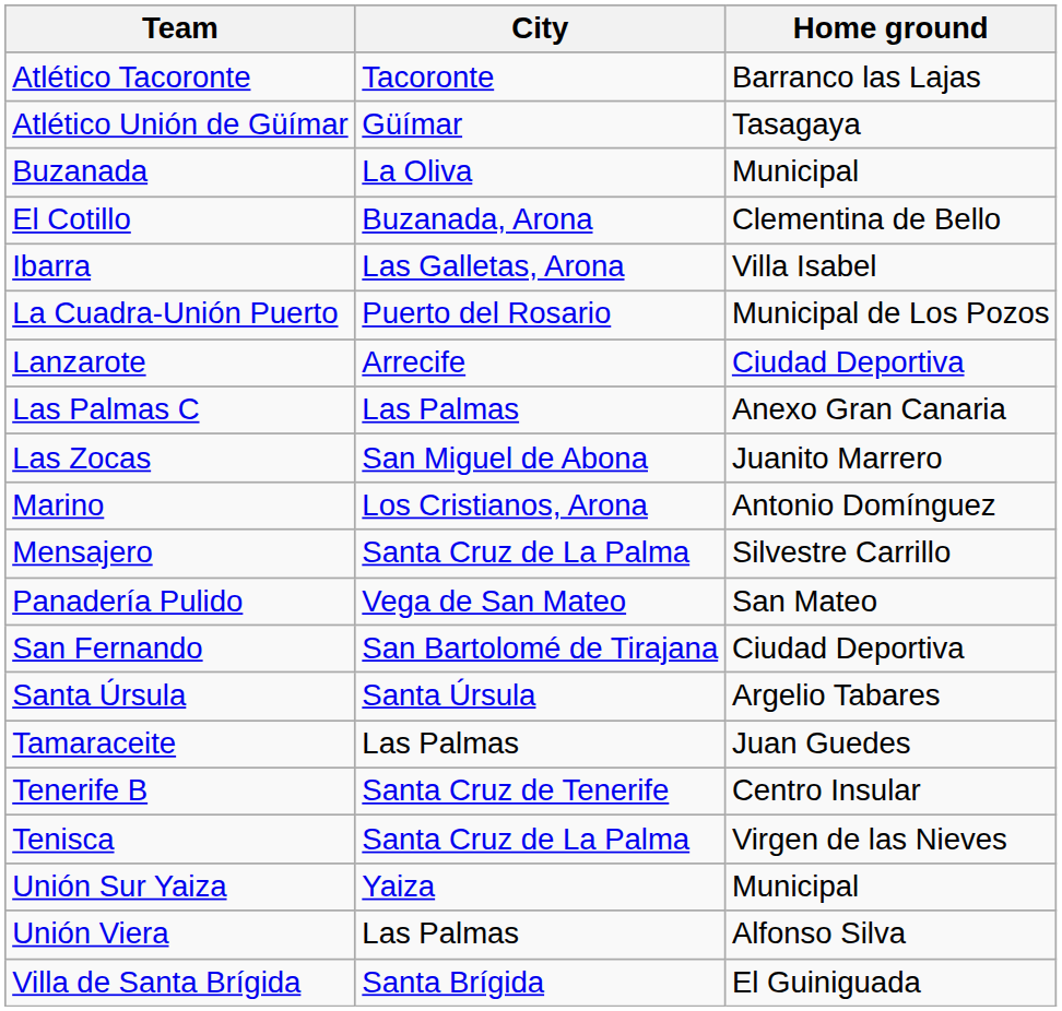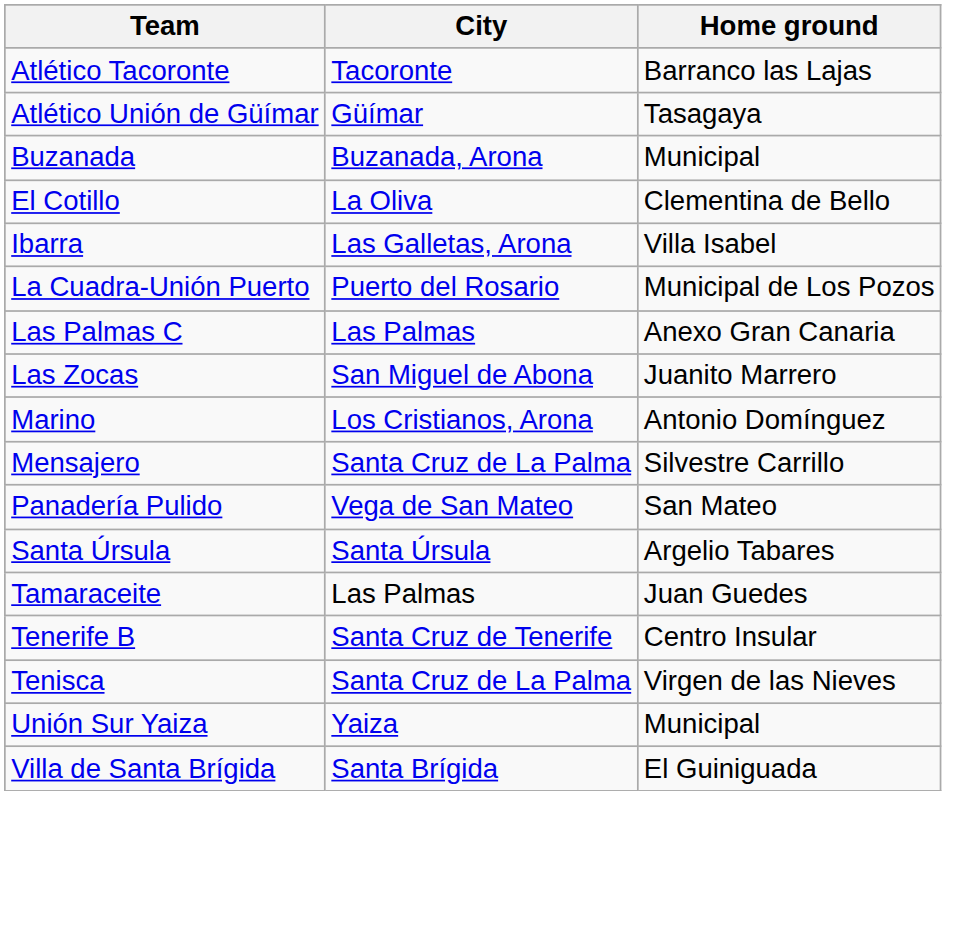 <table class="wikitable sortable">
 <tr>
 <th>Team</th>
 <th>City</th>
 <th>Home ground</th>
 </tr>
 <tr>
 <td><a href='#'>Atlético Tacoronte</a></td>
 <td><a href='#'>Tacoronte</a></td>
 <td>Barranco las Lajas</td>
 </tr>
 <tr>
 <td><a href='#'>Atlético Unión de Güímar</a></td>
 <td><a href='#'>Güímar</a></td>
 <td>Tasagaya</td>
 </tr>
 <tr>
 <td><a href='#'>Buzanada</a></td>
-<td><a href='#'>La Oliva</a></td>
+<td><a href='#'>Buzanada, Arona</a></td>
 <td>Municipal</td>
 </tr>
 <tr>
 <td><a href='#'>El Cotillo</a></td>
-<td><a href='#'>Buzanada, Arona</a></td>
+<td><a href='#'>La Oliva</a></td>
 <td>Clementina de Bello</td>
 </tr>
 <tr>
 <td><a href='#'>Ibarra</a></td>
 <td><a href='#'>Las Galletas, Arona</a></td>
 <td>Villa Isabel</td>
 </tr>
 <tr>
 <td><a href='#'>La Cuadra-Unión Puerto</a></td>
 <td><a href='#'>Puerto del Rosario</a></td>
 <td>Municipal de Los Pozos</td>
-</tr>
-<tr>
-<td><a href='#'>Lanzarote</a></td>
-<td><a href='#'>Arrecife</a></td>
-<td><a href='#'>Ciudad Deportiva</a></td>
 </tr>
 <tr>
 <td><a href='#'>Las Palmas C</a></td>
 <td><a href='#'>Las Palmas</a></td>
 <td>Anexo Gran Canaria</td>
 </tr>
 <tr>
 <td><a href='#'>Las Zocas</a></td>
 <td><a href='#'>San Miguel de Abona</a></td>
 <td>Juanito Marrero</td>
 </tr>
 <tr>
 <td><a href='#'>Marino</a></td>
 <td><a href='#'>Los Cristianos, Arona</a></td>
 <td>Antonio Domínguez</td>
 </tr>
 <tr>
 <td><a href='#'>Mensajero</a></td>
 <td><a href='#'>Santa Cruz de La Palma</a></td>
 <td>Silvestre Carrillo</td>
 </tr>
 <tr>
 <td><a href='#'>Panadería Pulido</a></td>
 <td><a href='#'>Vega de San Mateo</a></td>
 <td>San Mateo</td>
 </tr>
 <tr>
-<td><a href='#'>San Fernando</a></td>
-<td><a href='#'>San Bartolomé de Tirajana</a></td>
-<td>Ciudad Deportiva</td>
-</tr>
-<tr>
 <td><a href='#'>Santa Úrsula</a></td>
 <td><a href='#'>Santa Úrsula</a></td>
 <td>Argelio Tabares</td>
 </tr>
 <tr>
 <td><a href='#'>Tamaraceite</a></td>
 <td>Las Palmas</td>
 <td>Juan Guedes</td>
 </tr>
 <tr>
 <td><a href='#'>Tenerife B</a></td>
 <td><a href='#'>Santa Cruz de Tenerife</a></td>
 <td>Centro Insular</td>
 </tr>
 <tr>
 <td><a href='#'>Tenisca</a></td>
 <td><a href='#'>Santa Cruz de La Palma</a></td>
 <td>Virgen de las Nieves</td>
 </tr>
 <tr>
 <td><a href='#'>Unión Sur Yaiza</a></td>
 <td><a href='#'>Yaiza</a></td>
 <td>Municipal</td>
 </tr>
 <tr>
-<td><a href='#'>Unión Viera</a></td>
-<td>Las Palmas</td>
-<td>Alfonso Silva</td>
-</tr>
-<tr>
 <td><a href='#'>Villa de Santa Brígida</a></td>
 <td><a href='#'>Santa Brígida</a></td>
 <td>El Guiniguada</td>
 </tr>
 </table>
